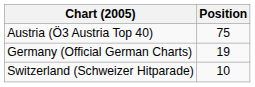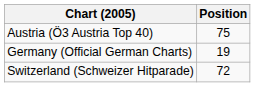 <table class="wikitable sortable">
 <tr>
 <th>Chart (2005)</th>
 <th>Position</th>
 </tr>
 <tr>
 <td>Austria (Ö3 Austria Top 40)</td>
 <td align="center">75</td>
 </tr>
 <tr>
 <td>Germany (Official German Charts)</td>
 <td align="center">19</td>
 </tr>
 <tr>
 <td>Switzerland (Schweizer Hitparade)</td>
-<td align="center">10</td>
+<td align="center">72</td>
 </tr>
 </table>
